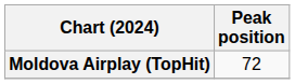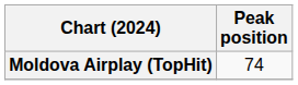 <table class="wikitable plainrowheaders" style="text-align:center">
 <tr>
 <th scope="col">Chart (2024)</th>
 <th scope="col">Peak<br>position</th>
 </tr>
 <tr>
 <th scope="row">Moldova Airplay (TopHit)</th>
-<td>72</td>
+<td>74</td>
 </tr>
 <tr>
 </tr>
 </table>
